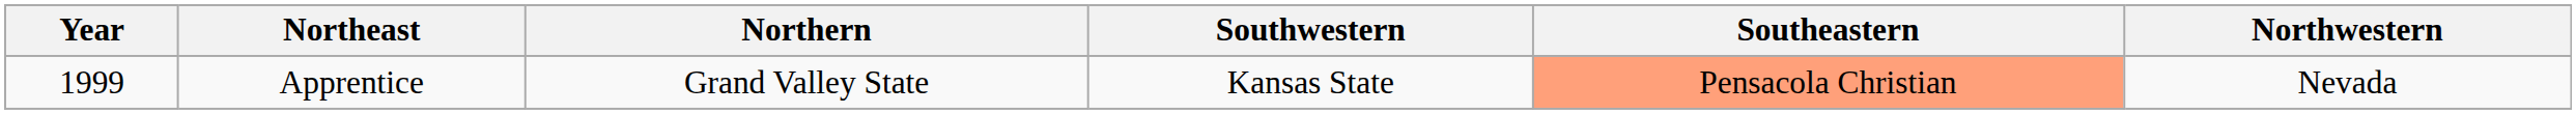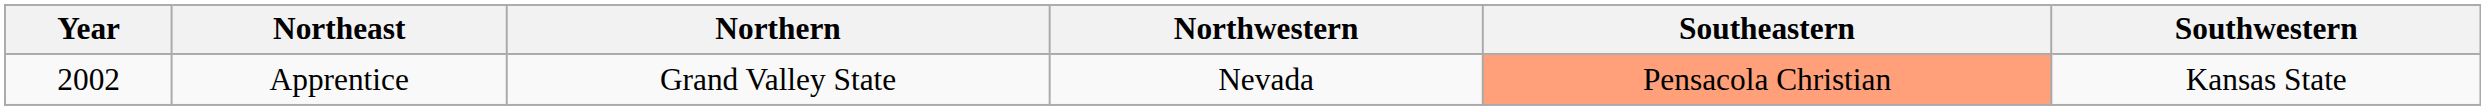 <table class="wikitable" style="width:100%; text-align:center;">
 <tr>
 <th>Year</th>
 <th>Northeast</th>
 <th>Northern</th>
+<th>Northwestern</th>
+<th>Southeastern</th>
 <th>Southwestern</th>
-<th>Southeastern</th>
-<th>Northwestern</th>
 </tr>
 <tr>
-<td>1999</td>
+<td>2002</td>
 <td>Apprentice</td>
 <td>Grand Valley State</td>
+<td>Nevada</td>
+<td style="background: lightsalmon;">Pensacola Christian</td>
 <td>Kansas State</td>
-<td style="background: lightsalmon;">Pensacola Christian</td>
-<td>Nevada</td>
 </tr>
 </table>
